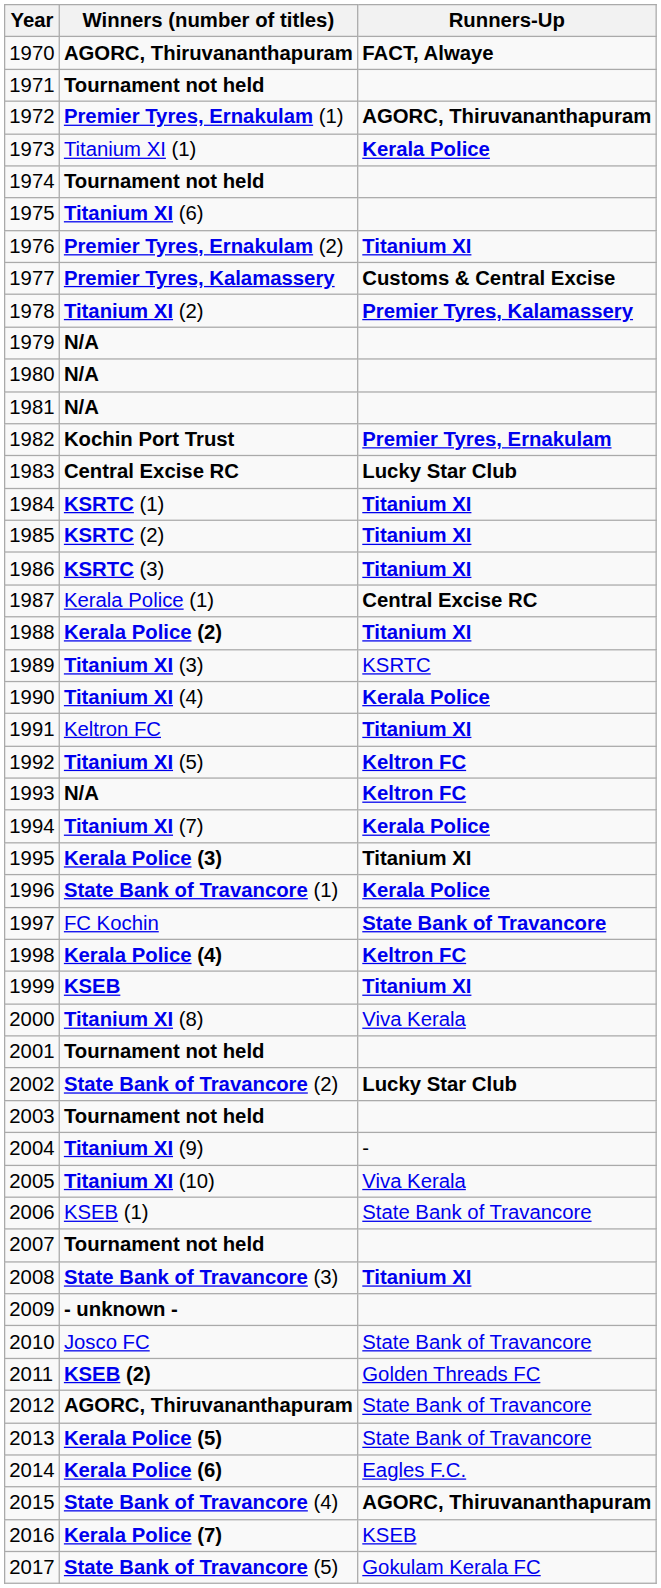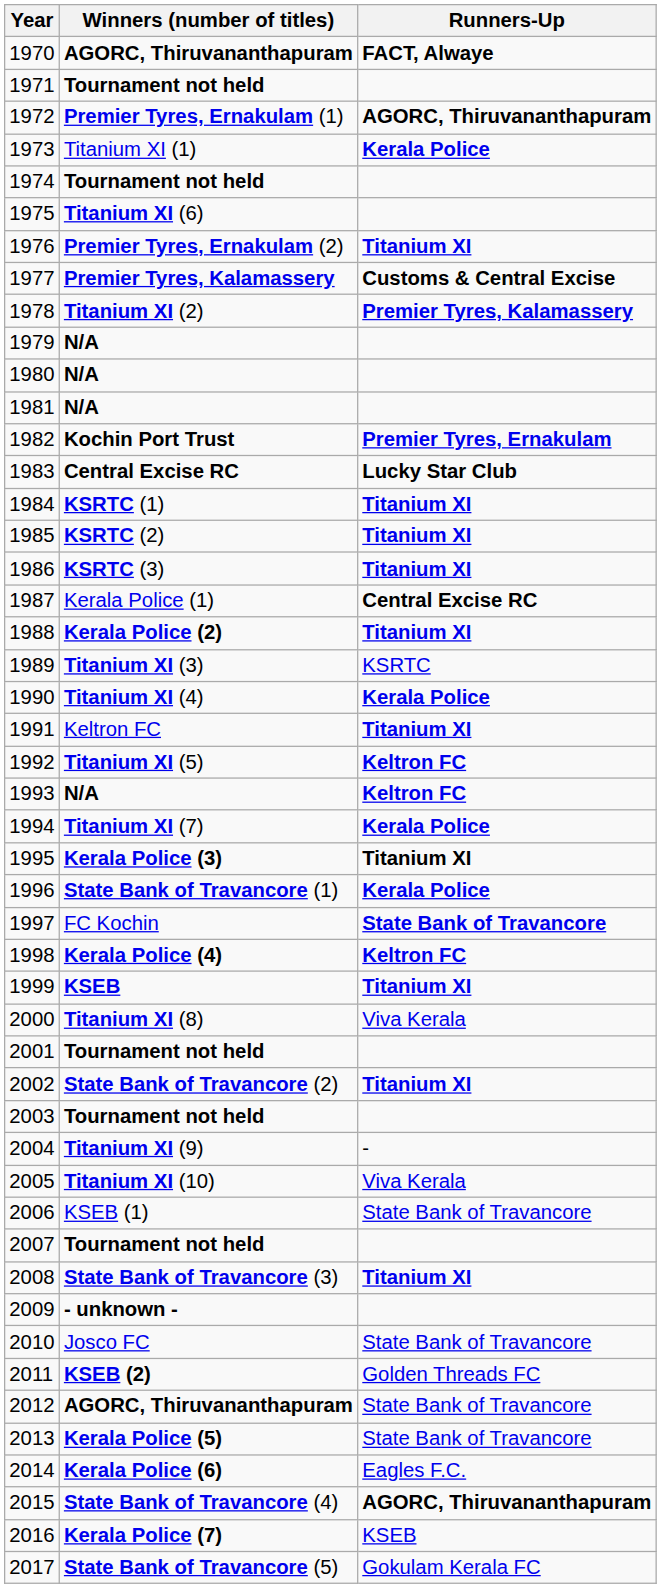 <table class="wikitable">
 <tr>
 <th>Year</th>
 <th>Winners (number of titles)</th>
 <th>Runners-Up</th>
 </tr>
 <tr>
 <td align="center">1970</td>
 <td><strong>AGORC, Thiruvananthapuram</strong></td>
 <td><strong>FACT, Alwaye</strong></td>
 </tr>
 <tr>
 <td align="center">1971</td>
 <td><strong>Tournament not held</strong></td>
 <td></td>
 </tr>
 <tr>
 <td align="center">1972</td>
 <td><a href='#'><strong>Premier Tyres, Ernakulam</strong></a> (1)</td>
 <td><strong>AGORC, Thiruvananthapuram</strong></td>
 </tr>
 <tr>
 <td align="center">1973</td>
 <td><a href='#'>Titanium XI</a> (1)</td>
 <td><strong><a href='#'>Kerala Police</a></strong></td>
 </tr>
 <tr>
 <td align="center">1974</td>
 <td><strong>Tournament not held</strong></td>
 <td></td>
 </tr>
 <tr>
 <td align="center">1975</td>
 <td><a href='#'><strong>Titanium XI</strong></a> (6)</td>
 <td></td>
 </tr>
 <tr>
 <td align="center">1976</td>
 <td><a href='#'><strong>Premier Tyres, Ernakulam</strong></a> (2)</td>
 <td><a href='#'><strong>Titanium XI</strong></a></td>
 </tr>
 <tr>
 <td align="center">1977</td>
 <td><a href='#'><strong>Premier Tyres, Kalamassery</strong></a></td>
 <td><strong>Customs & Central Excise</strong></td>
 </tr>
 <tr>
 <td align="center">1978</td>
 <td><a href='#'><strong>Titanium XI</strong></a> (2)</td>
 <td><a href='#'><strong>Premier Tyres, Kalamassery</strong></a></td>
 </tr>
 <tr>
 <td>1979</td>
 <td><strong>N/A</strong></td>
 <td></td>
 </tr>
 <tr>
 <td>1980</td>
 <td><strong>N/A</strong></td>
 <td></td>
 </tr>
 <tr>
 <td>1981</td>
 <td><strong>N/A</strong></td>
 <td></td>
 </tr>
 <tr>
 <td>1982</td>
 <td><strong>Kochin Port Trust</strong></td>
 <td><a href='#'><strong>Premier Tyres, Ernakulam</strong></a></td>
 </tr>
 <tr>
 <td>1983</td>
 <td><strong>Central Excise RC</strong></td>
 <td><strong>Lucky Star Club</strong></td>
 </tr>
 <tr>
 <td>1984</td>
 <td><a href='#'><strong>KSRTC</strong></a> (1)</td>
 <td><a href='#'><strong>Titanium XI</strong></a></td>
 </tr>
 <tr>
 <td>1985</td>
 <td><a href='#'><strong>KSRTC</strong></a> (2)</td>
 <td><a href='#'><strong>Titanium XI</strong></a></td>
 </tr>
 <tr>
 <td>1986</td>
 <td><a href='#'><strong>KSRTC</strong></a> (3)</td>
 <td><a href='#'><strong>Titanium XI</strong></a></td>
 </tr>
 <tr>
 <td>1987</td>
 <td><a href='#'>Kerala Police</a> (1)</td>
 <td><strong>Central Excise RC</strong></td>
 </tr>
 <tr>
 <td>1988</td>
 <td><strong><a href='#'>Kerala Police</a> (2)</strong></td>
 <td><a href='#'><strong>Titanium XI</strong></a></td>
 </tr>
 <tr>
 <td>1989</td>
 <td><a href='#'><strong>Titanium XI</strong></a> (3)</td>
 <td><a href='#'>KSRTC</a></td>
 </tr>
 <tr>
 <td>1990</td>
 <td><a href='#'><strong>Titanium XI</strong></a> (4)</td>
 <td><strong><a href='#'>Kerala Police</a></strong></td>
 </tr>
 <tr>
 <td>1991</td>
 <td><a href='#'>Keltron FC</a></td>
 <td><a href='#'><strong>Titanium XI</strong></a></td>
 </tr>
 <tr>
 <td>1992</td>
 <td><a href='#'><strong>Titanium XI</strong></a> (5)</td>
 <td><a href='#'><strong>Keltron FC</strong></a></td>
 </tr>
 <tr>
 <td>1993</td>
 <td><strong>N/A</strong></td>
 <td><a href='#'><strong>Keltron FC</strong></a></td>
 </tr>
 <tr>
 <td>1994</td>
 <td><a href='#'><strong>Titanium XI</strong></a> (7)</td>
 <td><strong><a href='#'>Kerala Police</a></strong></td>
 </tr>
 <tr>
 <td>1995</td>
 <td><strong><a href='#'>Kerala Police</a> (3)</strong></td>
 <td><strong>Titanium XI</strong></td>
 </tr>
 <tr>
 <td>1996</td>
 <td><a href='#'><strong>State Bank of Travancore</strong></a> (1)</td>
 <td><strong><a href='#'>Kerala Police</a></strong></td>
 </tr>
 <tr>
 <td>1997</td>
 <td><a href='#'>FC Kochin</a></td>
 <td><a href='#'><strong>State Bank of Travancore</strong></a></td>
 </tr>
 <tr>
 <td>1998</td>
 <td><strong><a href='#'>Kerala Police</a> (4)</strong></td>
 <td><a href='#'><strong>Keltron FC</strong></a></td>
 </tr>
 <tr>
 <td>1999</td>
 <td><strong><a href='#'>KSEB</a></strong></td>
 <td><a href='#'><strong>Titanium XI</strong></a></td>
 </tr>
 <tr>
 <td>2000</td>
 <td><a href='#'><strong>Titanium XI</strong></a> (8)</td>
 <td><a href='#'>Viva Kerala</a></td>
 </tr>
 <tr>
 <td>2001</td>
 <td><strong>Tournament not held</strong></td>
 <td></td>
 </tr>
 <tr>
 <td>2002</td>
 <td><a href='#'><strong>State Bank of Travancore</strong></a> (2)</td>
-<td><strong>Lucky Star Club</strong></td>
+<td><a href='#'><strong>Titanium XI</strong></a></td>
 </tr>
 <tr>
 <td>2003</td>
 <td><strong>Tournament not held</strong></td>
 <td></td>
 </tr>
 <tr>
 <td>2004</td>
 <td><a href='#'><strong>Titanium XI</strong></a> (9)</td>
 <td>-</td>
 </tr>
 <tr>
 <td>2005</td>
 <td><a href='#'><strong>Titanium XI</strong></a> (10)</td>
 <td><a href='#'>Viva Kerala</a></td>
 </tr>
 <tr>
 <td>2006</td>
 <td><a href='#'>KSEB</a> (1)</td>
 <td><a href='#'>State Bank of Travancore</a></td>
 </tr>
 <tr>
 <td>2007</td>
 <td><strong>Tournament not held</strong></td>
 <td></td>
 </tr>
 <tr>
 <td>2008</td>
 <td><a href='#'><strong>State Bank of Travancore</strong></a> (3)</td>
 <td><a href='#'><strong>Titanium XI</strong></a></td>
 </tr>
 <tr>
 <td>2009</td>
 <td><strong>- unknown -</strong></td>
 <td></td>
 </tr>
 <tr>
 <td>2010</td>
 <td><a href='#'>Josco FC</a></td>
 <td><a href='#'>State Bank of Travancore</a></td>
 </tr>
 <tr>
 <td>2011</td>
 <td><strong><a href='#'>KSEB</a> (2)</strong></td>
 <td><a href='#'>Golden Threads FC</a></td>
 </tr>
 <tr>
 <td>2012</td>
 <td><strong>AGORC, Thiruvananthapuram</strong></td>
 <td><a href='#'>State Bank of Travancore</a></td>
 </tr>
 <tr>
 <td>2013</td>
 <td><strong><a href='#'>Kerala Police</a> (5)</strong></td>
 <td><a href='#'>State Bank of Travancore</a></td>
 </tr>
 <tr>
 <td>2014</td>
 <td><strong><a href='#'>Kerala Police</a> (6)</strong></td>
 <td><a href='#'>Eagles F.C.</a></td>
 </tr>
 <tr>
 <td>2015</td>
 <td><a href='#'><strong>State Bank of Travancore</strong></a> (4)</td>
 <td><strong>AGORC, Thiruvananthapuram</strong></td>
 </tr>
 <tr>
 <td>2016</td>
 <td><strong><a href='#'>Kerala Police</a> (7)</strong></td>
 <td><a href='#'>KSEB</a></td>
 </tr>
 <tr>
 <td>2017</td>
 <td><a href='#'><strong>State Bank of Travancore</strong></a> (5)</td>
 <td><a href='#'>Gokulam Kerala FC</a></td>
 </tr>
 </table>
